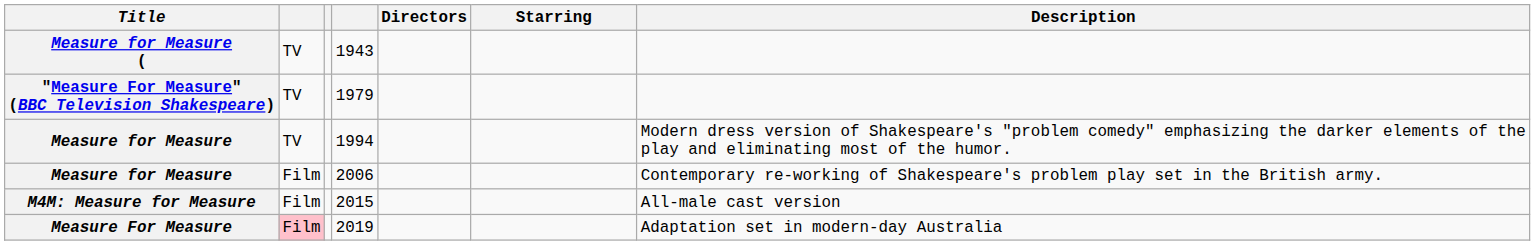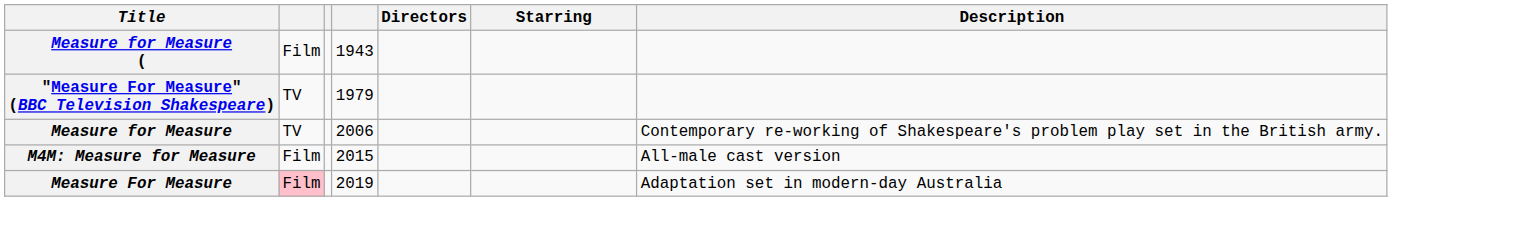 <table class="wikitable sortable">
 <tr>
 <th scope="col"><em>Title</em></th>
 <th scope="col"></th>
 <th scope="col"></th>
 <th scope="col"></th>
 <th scope="col" class="unsortable">Directors</th>
 <th scope="col" class="unsortable" style="min-width: 10em">Starring</th>
 <th scope="col" class="unsortable" style="min-width: 15em">Description</th>
 </tr>
 <tr>
 <th scope="row" style="white-space: normal"><em><a href='#'>Measure for Measure</a></em><br>(</th>
-<td>TV</td>
+<td>Film</td>
 <td></td>
 <td>1943</td>
 <td></td>
 <td></td>
 <td></td>
 </tr>
 <tr>
 <th scope="row" style="white-space: nowrap">"<a href='#'>Measure For Measure</a>"<br>(<em><a href='#'>BBC Television Shakespeare</a></em>)</th>
 <td>TV</td>
 <td></td>
 <td>1979</td>
 <td></td>
 <td></td>
 <td></td>
 </tr>
 <tr>
 <th scope="row" style="white-space: nowrap"><em>Measure for Measure</em></th>
 <td>TV</td>
-<td></td>
-<td>1994</td>
-<td></td>
-<td></td>
-<td>Modern dress version of Shakespeare's "problem comedy" emphasizing the darker elements of the play and eliminating most of the humor.</td>
-</tr>
-<tr>
-<th scope="row" style="white-space: nowrap"><em>Measure for Measure</em></th>
-<td>Film</td>
 <td></td>
 <td>2006</td>
 <td></td>
 <td></td>
 <td>Contemporary re-working of Shakespeare's problem play set in the British army.</td>
 </tr>
 <tr>
 <th scope="row" style="white-space: nowrap"><em>M4M: Measure for Measure</em></th>
 <td>Film</td>
 <td></td>
 <td>2015</td>
 <td></td>
 <td></td>
 <td>All-male cast version</td>
 </tr>
 <tr>
 <th scope="row" style="white-space: nowrap"><em>Measure For Measure</em></th>
 <td style="background: pink;">Film</td>
 <td></td>
 <td>2019</td>
 <td></td>
 <td></td>
 <td>Adaptation set in modern-day Australia</td>
 </tr>
 </table>
